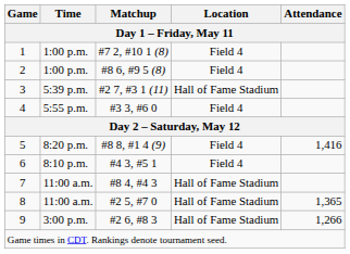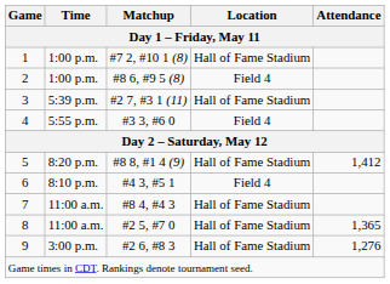 <table class="wikitable">
 <tr>
 <th>Game</th>
 <th>Time</th>
 <th>Matchup</th>
 <th>Location</th>
 <th>Attendance</th>
 </tr>
 <tr>
 <th colspan=5>Day 1 – Friday, May 11</th>
 </tr>
 <tr>
 <td style="text-align:center;">1</td>
 <td>1:00 p.m.</td>
 <td style="text-align:center;">#7 <strong></strong> 2, #10  1 <em>(8)</em></td>
-<td style="text-align:center;">Field 4</td>
+<td style="text-align:center;">Hall of Fame Stadium</td>
 <td style="text-align:right;"></td>
 </tr>
 <tr>
 <td style="text-align:center;">2</td>
 <td>1:00 p.m.</td>
 <td style="text-align:center;">#8 <strong></strong> 6, #9  5 <em>(8)</em></td>
 <td style="text-align:center;">Field 4</td>
 <td style="text-align:right;"></td>
 </tr>
 <tr>
 <td style="text-align:center;">3</td>
 <td>5:39 p.m.</td>
 <td style="text-align:center;">#2 <strong></strong> 7, #3  1 <em>(11)</em></td>
 <td style="text-align:center;">Hall of Fame Stadium</td>
 <td style="text-align:right;"></td>
 </tr>
 <tr>
 <td style="text-align:center;">4</td>
 <td>5:55 p.m.</td>
 <td style="text-align:center;">#3 <strong></strong> 3, #6  0</td>
 <td style="text-align:center;">Field 4</td>
 <td style="text-align:right;"></td>
 </tr>
 <tr>
 <th colspan=5>Day 2 – Saturday, May 12</th>
 </tr>
 <tr>
 <td style="text-align:center;">5</td>
 <td>8:20 p.m.</td>
 <td style="text-align:center;">#8 <strong></strong> 8, #1  4 <em>(9)</em></td>
-<td style="text-align:center;">Field 4</td>
-<td style="text-align:right;">1,416</td>
+<td style="text-align:center;">Hall of Fame Stadium</td>
+<td style="text-align:right;">1,412</td>
 </tr>
 <tr>
 <td style="text-align:center;">6</td>
 <td>8:10 p.m.</td>
 <td style="text-align:center;">#4 <strong></strong> 3, #5  1</td>
 <td style="text-align:center;">Field 4</td>
 <td style="text-align:right;"></td>
 </tr>
 <tr>
 <td style="text-align:center;">7</td>
 <td>11:00 a.m.</td>
 <td style="text-align:center;">#8 <strong></strong> 4, #4  3</td>
 <td style="text-align:center;">Hall of Fame Stadium</td>
 <td style="text-align:right;"></td>
 </tr>
 <tr>
 <td style="text-align:center;">8</td>
 <td>11:00 a.m.</td>
 <td style="text-align:center;">#2 <strong></strong> 5, #7  0</td>
 <td style="text-align:center;">Hall of Fame Stadium</td>
 <td style="text-align:right;">1,365</td>
 </tr>
 <tr>
 <td style="text-align:center;">9</td>
 <td>3:00 p.m.</td>
 <td style="text-align:center;">#2 <strong></strong> 6, #8  3</td>
 <td style="text-align:center;">Hall of Fame Stadium</td>
-<td style="text-align:right;">1,266</td>
+<td style="text-align:right;">1,276</td>
 </tr>
 <tr>
 <td colspan=5><small>Game times in <a href='#'>CDT</a>. Rankings denote tournament seed.</small></td>
 </tr>
 </table>
